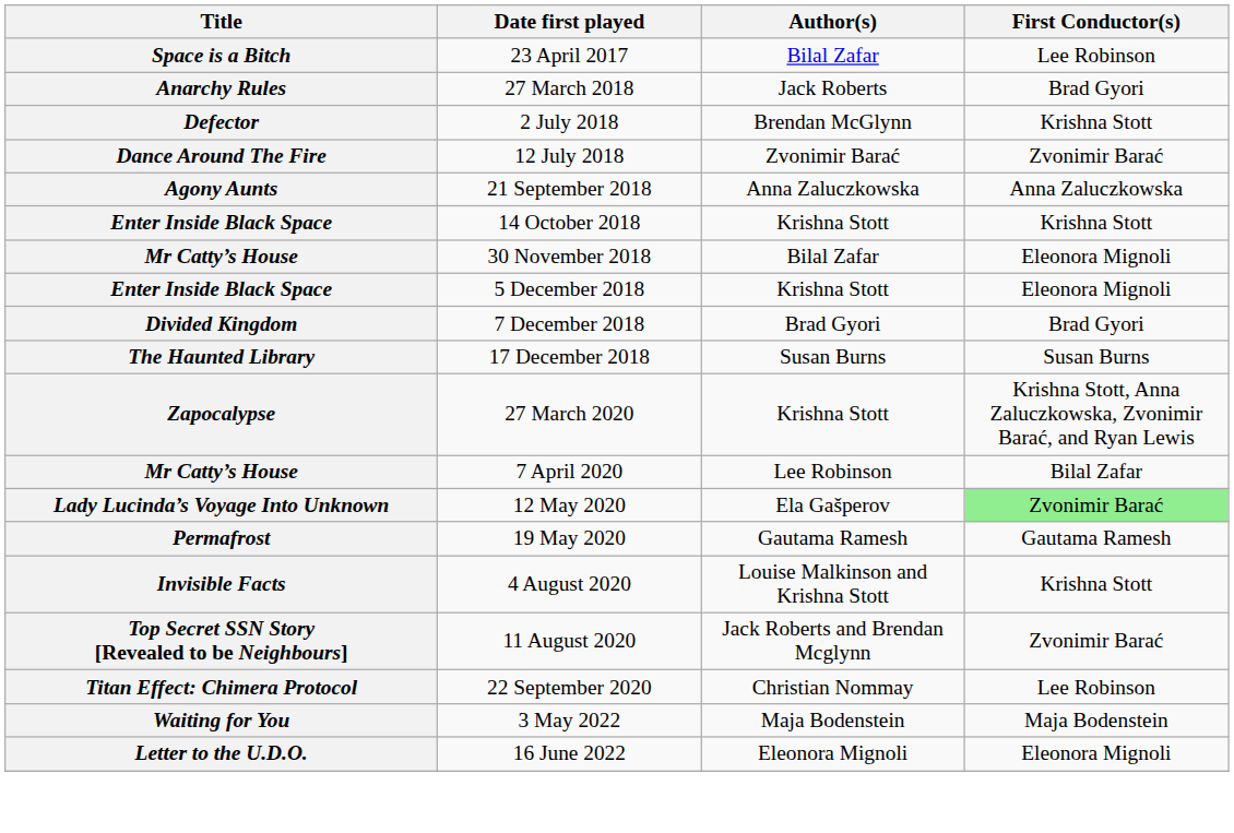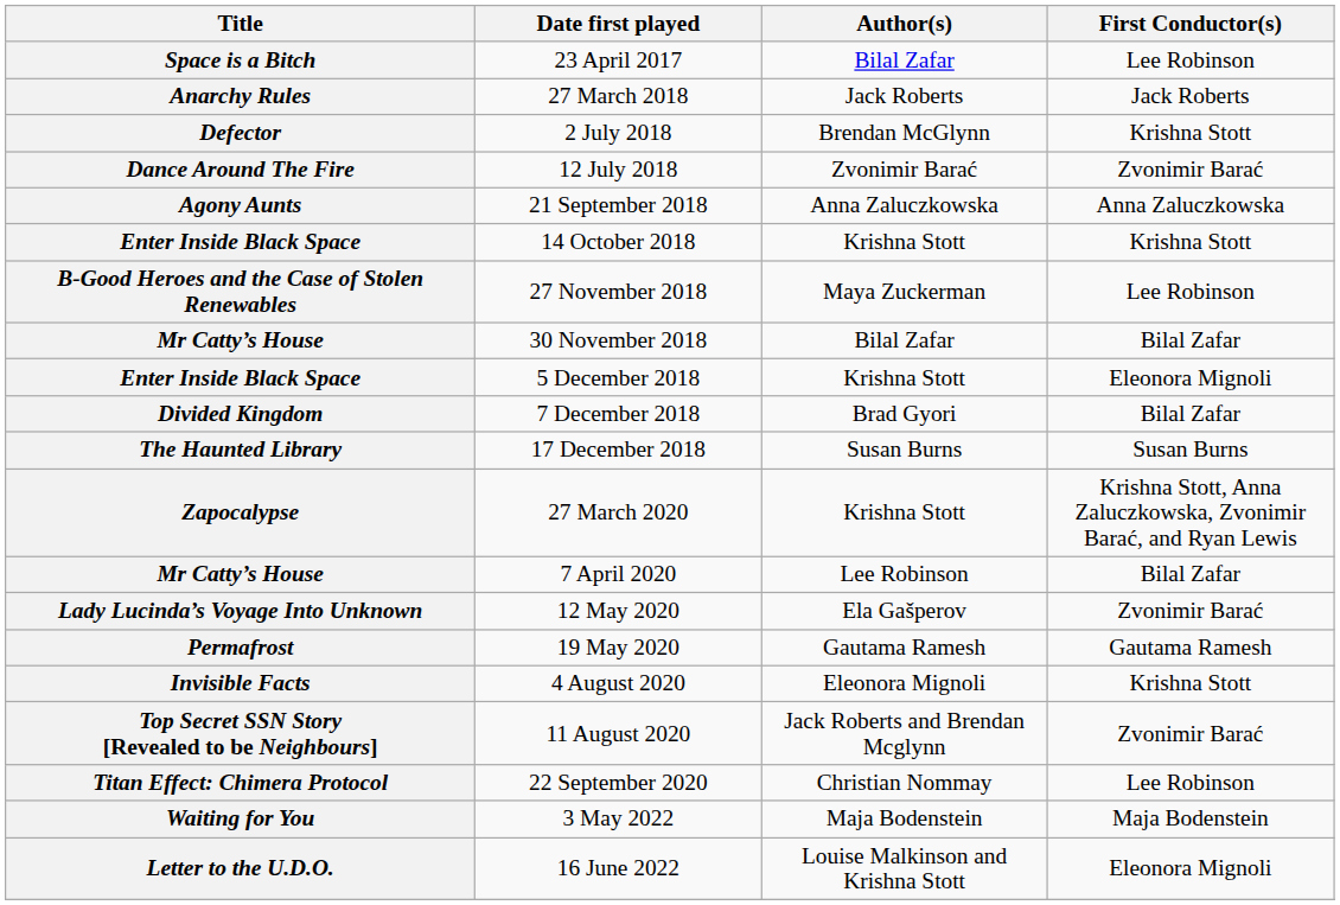 <table class="wikitable plainrowheaders" style="text-align:center;">
 <tr>
 <th rowspan="1" scope="col" style="width:20em;">Title</th>
 <th rowspan="1" scope="col" style="width:12em;">Date first played</th>
 <th rowspan="1" scope="col" style="width:12em;">Author(s)</th>
 <th rowspan="1" scope="col" style="width:12em;">First Conductor(s)</th>
 </tr>
 <tr>
 <th scope="row"><em>Space is a Bitch</em></th>
 <td>23 April 2017</td>
 <td><a href='#'>Bilal Zafar</a></td>
 <td>Lee Robinson</td>
 </tr>
 <tr>
 <th scope="row"><em>Anarchy Rules</em></th>
 <td>27 March 2018</td>
 <td>Jack Roberts</td>
-<td>Brad Gyori</td>
+<td>Jack Roberts</td>
 </tr>
 <tr>
 <th scope="row"><em>Defector</em></th>
 <td>2 July 2018</td>
 <td>Brendan McGlynn</td>
 <td>Krishna Stott</td>
 </tr>
 <tr>
 <th scope="row"><em>Dance Around The Fire</em></th>
 <td>12 July 2018</td>
 <td>Zvonimir Barać</td>
 <td>Zvonimir Barać</td>
 </tr>
 <tr>
 <th scope="row"><em>Agony Aunts</em></th>
 <td>21 September 2018</td>
 <td>Anna Zaluczkowska</td>
 <td>Anna Zaluczkowska</td>
 </tr>
 <tr>
 <th scope="row"><em>Enter Inside Black Space</em></th>
 <td>14 October 2018</td>
 <td>Krishna Stott</td>
 <td>Krishna Stott</td>
 </tr>
 <tr>
+<th scope="row"><em>B-Good Heroes and the Case of Stolen Renewables</em></th>
+<td>27 November 2018</td>
+<td>Maya Zuckerman</td>
+<td>Lee Robinson</td>
+</tr>
+<tr>
 <th scope="row"><em>Mr Catty’s House</em></th>
 <td>30 November 2018</td>
 <td>Bilal Zafar</td>
-<td>Eleonora Mignoli</td>
+<td>Bilal Zafar</td>
 </tr>
 <tr>
 <th scope="row"><em>Enter Inside Black Space</em></th>
 <td>5 December 2018</td>
 <td>Krishna Stott</td>
 <td>Eleonora Mignoli</td>
 </tr>
 <tr>
 <th scope="row"><em>Divided Kingdom</em></th>
 <td>7 December 2018</td>
 <td>Brad Gyori</td>
-<td>Brad Gyori</td>
+<td>Bilal Zafar</td>
 </tr>
 <tr>
 <th scope="row"><em>The Haunted Library</em></th>
 <td>17 December 2018</td>
 <td>Susan Burns</td>
 <td>Susan Burns</td>
 </tr>
 <tr>
 <th scope="row"><em>Zapocalypse</em></th>
 <td>27 March 2020</td>
 <td>Krishna Stott</td>
 <td>Krishna Stott, Anna Zaluczkowska, Zvonimir Barać, and Ryan Lewis</td>
 </tr>
 <tr>
 <th scope="row"><em>Mr Catty’s House</em></th>
 <td>7 April 2020</td>
 <td>Lee Robinson</td>
 <td>Bilal Zafar</td>
 </tr>
 <tr>
 <th scope="row"><em>Lady Lucinda’s Voyage Into Unknown</em></th>
 <td>12 May 2020</td>
 <td>Ela Gašperov</td>
-<td style="background: lightgreen;">Zvonimir Barać</td>
+<td>Zvonimir Barać</td>
 </tr>
 <tr>
 <th scope="row"><em>Permafrost</em></th>
 <td>19 May 2020</td>
 <td>Gautama Ramesh</td>
 <td>Gautama Ramesh</td>
 </tr>
 <tr>
 <th scope="row"><em>Invisible Facts</em></th>
 <td>4 August 2020</td>
-<td>Louise Malkinson and Krishna Stott</td>
+<td>Eleonora Mignoli</td>
 <td>Krishna Stott</td>
 </tr>
 <tr>
 <th scope="row"><em>Top Secret SSN Story</em><br>[Revealed to be <em>Neighbours</em>]</th>
 <td>11 August 2020</td>
 <td>Jack Roberts and Brendan Mcglynn</td>
 <td>Zvonimir Barać</td>
 </tr>
 <tr>
 <th scope="row"><em>Titan Effect: Chimera Protocol</em></th>
 <td>22 September 2020</td>
 <td>Christian Nommay</td>
 <td>Lee Robinson</td>
 </tr>
 <tr>
 <th scope="row"><em>Waiting for You</em></th>
 <td>3 May 2022</td>
 <td>Maja Bodenstein</td>
 <td>Maja Bodenstein</td>
 </tr>
 <tr>
 <th scope="row"><em>Letter to the U.D.O.</em></th>
 <td>16 June 2022</td>
-<td>Eleonora Mignoli</td>
+<td>Louise Malkinson and Krishna Stott</td>
 <td>Eleonora Mignoli</td>
 </tr>
 <tr>
 </tr>
 </table>
